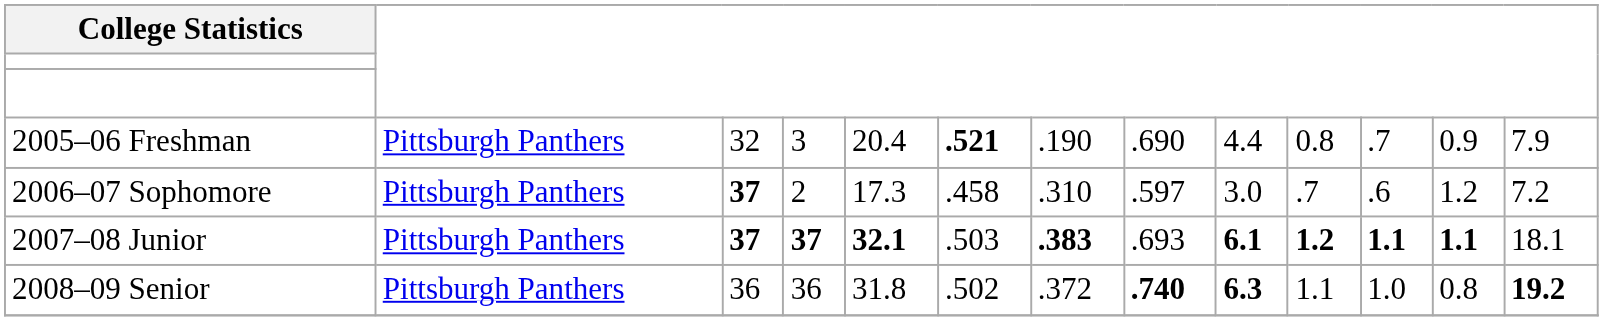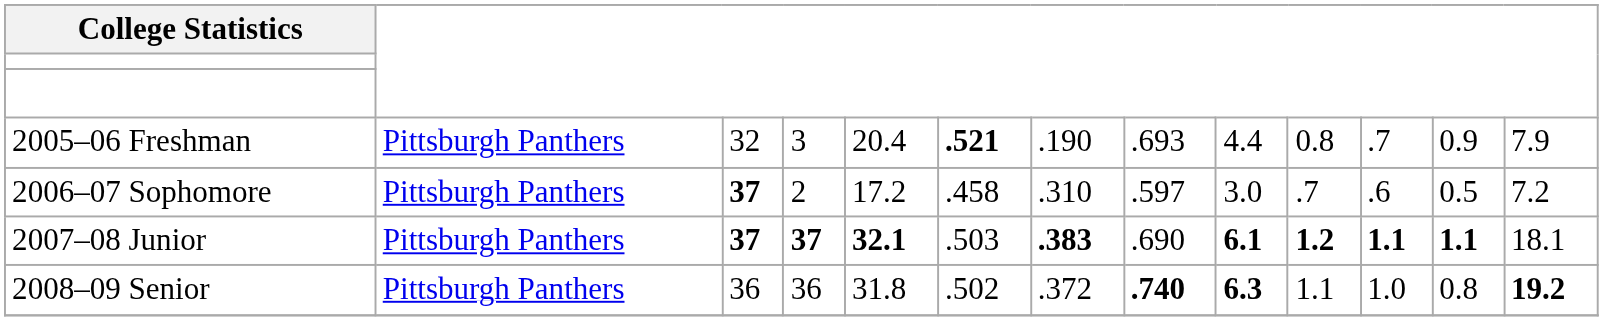 <table class="wikitable collapsible" width="65%" style="background:transparent">
 <tr>
 <th>College Statistics</th>
 </tr>
 <tr>
 <td></td>
 </tr>
 <tr>
 <td><br></td>
 </tr>
 <tr>
 <td align="left">2005–06 Freshman</td>
 <td align="left"><a href='#'>Pittsburgh Panthers</a></td>
 <td>32</td>
 <td>3</td>
 <td>20.4</td>
 <td><strong>.521</strong></td>
 <td>.190</td>
-<td>.690</td>
+<td>.693</td>
 <td>4.4</td>
 <td>0.8</td>
 <td>.7</td>
 <td>0.9</td>
 <td>7.9</td>
 </tr>
 <tr>
 <td align="left">2006–07 Sophomore</td>
 <td align="left"><a href='#'>Pittsburgh Panthers</a></td>
 <td><strong>37</strong></td>
 <td>2</td>
-<td>17.3</td>
+<td>17.2</td>
 <td>.458</td>
 <td>.310</td>
 <td>.597</td>
 <td>3.0</td>
 <td>.7</td>
 <td>.6</td>
-<td>1.2</td>
+<td>0.5</td>
 <td>7.2</td>
 </tr>
 <tr>
 <td align="left">2007–08 Junior</td>
 <td align="left"><a href='#'>Pittsburgh Panthers</a></td>
 <td><strong>37</strong></td>
 <td><strong>37</strong></td>
 <td><strong>32.1</strong></td>
 <td>.503</td>
 <td><strong>.383</strong></td>
-<td>.693</td>
+<td>.690</td>
 <td><strong>6.1</strong></td>
 <td><strong>1.2</strong></td>
 <td><strong>1.1</strong></td>
 <td><strong>1.1</strong></td>
 <td>18.1</td>
 </tr>
 <tr>
 <td align="left">2008–09 Senior</td>
 <td align="left"><a href='#'>Pittsburgh Panthers</a></td>
 <td>36</td>
 <td>36</td>
 <td>31.8</td>
 <td>.502</td>
 <td>.372</td>
 <td><strong>.740</strong></td>
 <td><strong>6.3</strong></td>
 <td>1.1</td>
 <td>1.0</td>
 <td>0.8</td>
 <td><strong>19.2</strong></td>
 </tr>
 <tr>
 </tr>
 </table>
